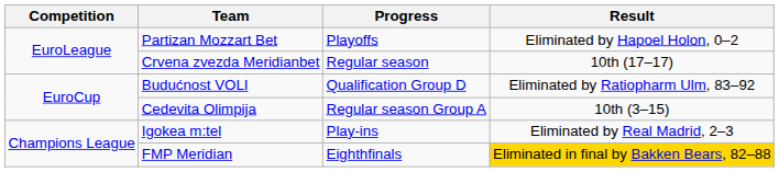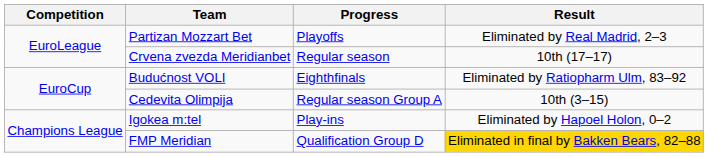 <table class="wikitable">
 <tr>
 <th>Competition</th>
 <th>Team</th>
 <th>Progress</th>
 <th>Result</th>
 </tr>
 <tr>
 <td rowspan="2" align="center"><a href='#'>EuroLeague</a></td>
 <td> <a href='#'>Partizan Mozzart Bet</a></td>
 <td><a href='#'>Playoffs</a></td>
-<td align="center">Eliminated by  <a href='#'>Hapoel Holon</a>, 0–2</td>
+<td align="center">Eliminated by  <a href='#'>Real Madrid</a>, 2–3</td>
 </tr>
 <tr>
 <td> <a href='#'>Crvena zvezda Meridianbet</a></td>
 <td><a href='#'>Regular season</a></td>
 <td align="center">10th (17–17)</td>
 </tr>
 <tr>
 <td rowspan="2" align="center"><a href='#'>EuroCup</a></td>
 <td> <a href='#'>Budućnost VOLI</a></td>
-<td><a href='#'>Qualification Group D</a></td>
+<td><a href='#'>Eighthfinals</a></td>
 <td align="center">Eliminated by  <a href='#'>Ratiopharm Ulm</a>, 83–92</td>
 </tr>
 <tr>
 <td> <a href='#'>Cedevita Olimpija</a></td>
 <td><a href='#'>Regular season Group A</a></td>
 <td align="center">10th (3–15)</td>
 </tr>
 <tr>
 <td rowspan=2 align="center"><a href='#'>Champions League</a></td>
 <td> <a href='#'>Igokea m:tel</a></td>
 <td><a href='#'>Play-ins</a></td>
-<td align="center">Eliminated by  <a href='#'>Real Madrid</a>, 2–3</td>
+<td align="center">Eliminated by  <a href='#'>Hapoel Holon</a>, 0–2</td>
 </tr>
 <tr>
 <td> <a href='#'>FMP Meridian</a></td>
-<td><a href='#'>Eighthfinals</a></td>
+<td><a href='#'>Qualification Group D</a></td>
 <td align="center" style="background: gold;">Eliminated in final by  <a href='#'>Bakken Bears</a>, 82–88</td>
 </tr>
 </table>
